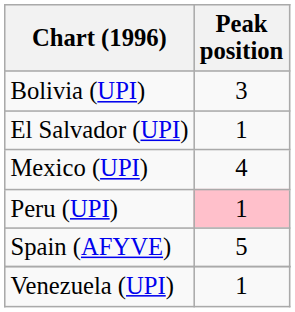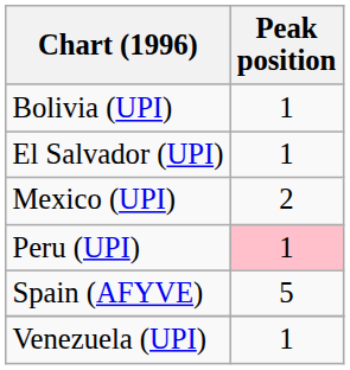 <table class="wikitable sortable plainrowheaders">
 <tr>
 <th scope="col">Chart (1996)</th>
 <th scope="col">Peak<br>position</th>
 </tr>
 <tr>
 <td>Bolivia (<a href='#'>UPI</a>)</td>
-<td style="text-align:center;">3</td>
+<td style="text-align:center;">1</td>
 </tr>
 <tr>
 <td>El Salvador (<a href='#'>UPI</a>)</td>
 <td style="text-align:center;">1</td>
 </tr>
 <tr>
 <td>Mexico (<a href='#'>UPI</a>)</td>
-<td style="text-align:center;">4</td>
+<td style="text-align:center;">2</td>
 </tr>
 <tr>
 <td>Peru (<a href='#'>UPI</a>)</td>
 <td style="background: pink; text-align:center;">1</td>
 </tr>
 <tr>
 <td>Spain (<a href='#'>AFYVE</a>)</td>
 <td style="text-align:center;">5</td>
 </tr>
 <tr>
 </tr>
 <tr>
 </tr>
 <tr>
 <td>Venezuela (<a href='#'>UPI</a>)</td>
 <td style="text-align:center;">1</td>
 </tr>
 </table>
